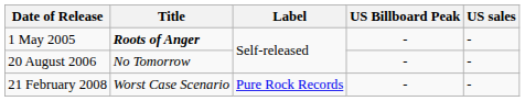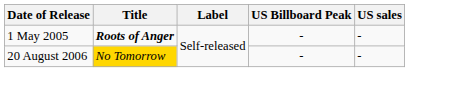 <table class="wikitable" style="font-size:95%;">
 <tr>
 <th>Date of Release</th>
 <th>Title</th>
 <th>Label</th>
 <th>US Billboard Peak</th>
 <th>US sales</th>
 </tr>
 <tr>
 <td>1 May 2005</td>
 <td><strong><em>Roots of Anger</em></strong></td>
 <td rowspan="2">Self-released</td>
 <td align="center">-</td>
 <td>-</td>
 </tr>
 <tr>
 <td>20 August 2006</td>
-<td><em>No Tomorrow</em></td>
-<td align="center">-</td>
-<td>-</td>
-</tr>
-<tr>
-<td>21 February 2008</td>
-<td><em>Worst Case Scenario</em></td>
-<td><a href='#'>Pure Rock Records</a></td>
+<td style="background: gold;"><em>No Tomorrow</em></td>
 <td align="center">-</td>
 <td>-</td>
 </tr>
 </table>
